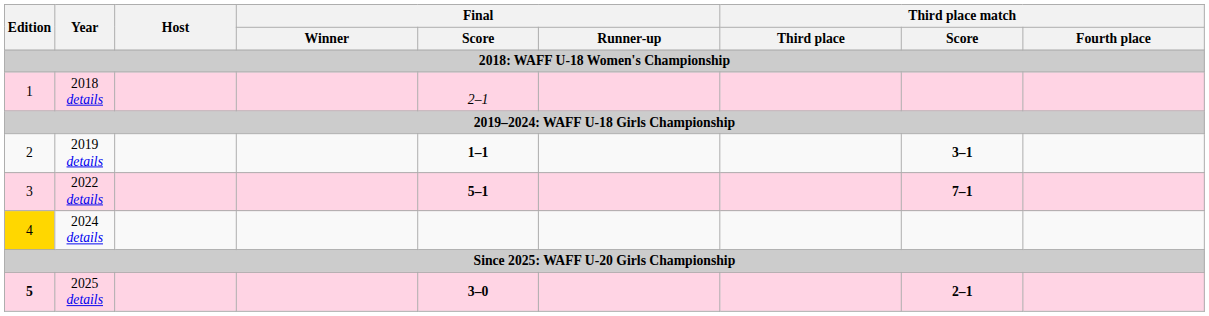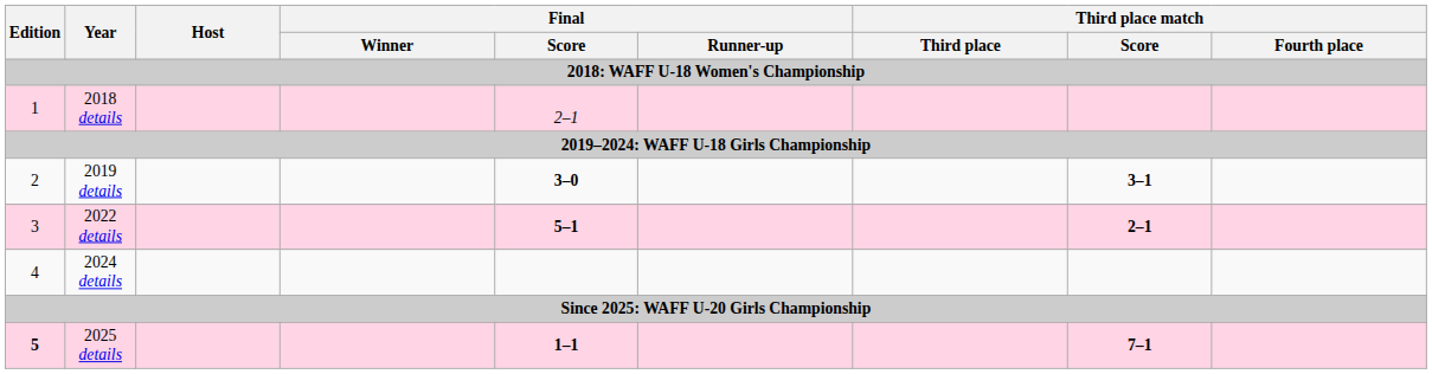 <table class="wikitable" style="font-size: 90%; text-align: center; width: 100%;">
 <tr>
 <th rowspan=2 width=3%>Edition</th>
 <th rowspan="2" width="5%">Year</th>
 <th rowspan="2" width="10%">Host</th>
 <th colspan="3">Final</th>
 <th colspan="3">Third place match</th>
 </tr>
 <tr>
 <th width="15%">Winner</th>
 <th width="10%">Score</th>
 <th width="15%">Runner-up</th>
 <th width="15%">Third place</th>
 <th width="10%">Score</th>
 <th width="15%">Fourth place</th>
 </tr>
 <tr>
 <td colspan="10" bgcolor="#cccccc"align=center><strong>2018: WAFF U-18 Women's Championship</strong></td>
 </tr>
 <tr style="background:#FFD4E4">
 <td>1</td>
 <td>2018<br><em><a href='#'>details</a></em></td>
 <td align="left"></td>
 <td><strong></strong></td>
 <td><br><em>2–1</em></td>
 <td></td>
 <td></td>
 <td></td>
 <td></td>
 </tr>
 <tr>
 <td colspan="10" bgcolor="#cccccc"align=center><strong>2019–2024: WAFF U-18 Girls Championship</strong></td>
 </tr>
 <tr>
 <td>2</td>
 <td>2019<br><em><a href='#'>details</a></em></td>
 <td align="left"></td>
 <td><strong></strong></td>
-<td><strong>1–1</strong><br></td>
+<td><strong>3–0</strong></td>
 <td></td>
 <td></td>
 <td><strong>3–1</strong></td>
 <td></td>
 </tr>
 <tr style="background:#FFD4E4">
 <td>3</td>
 <td>2022<br><em><a href='#'>details</a></em></td>
 <td align="left"></td>
 <td><strong></strong></td>
 <td><strong>5–1</strong></td>
 <td></td>
 <td></td>
-<td><strong>7–1</strong></td>
+<td><strong>2–1</strong></td>
 <td></td>
 </tr>
 <tr>
-<td style="background: gold;">4</td>
+<td>4</td>
 <td>2024<br><em><a href='#'>details</a></em></td>
 <td align="left"></td>
 <td></td>
 <td></td>
 <td></td>
 <td></td>
 <td></td>
 <td></td>
 </tr>
 <tr>
 <td colspan="10" bgcolor="#cccccc"align=center><strong>Since 2025: WAFF U-20 Girls Championship</strong></td>
 </tr>
 <tr style="background:#FFD4E4">
 <td><strong>5</strong></td>
 <td>2025<br><em><a href='#'>details</a></em></td>
 <td align="left"></td>
 <td><strong></strong></td>
-<td><strong>3–0</strong></td>
+<td><strong>1–1</strong><br></td>
 <td></td>
 <td></td>
-<td><strong>2–1</strong></td>
+<td><strong>7–1</strong></td>
 <td></td>
 </tr>
 </table>
